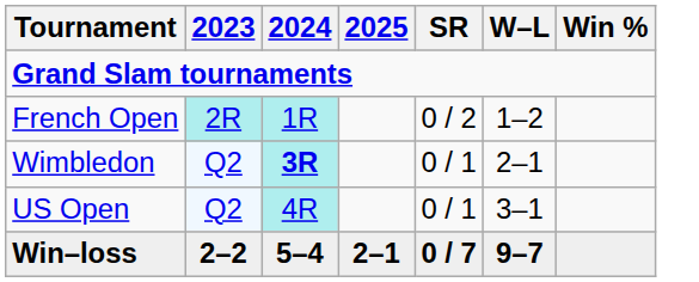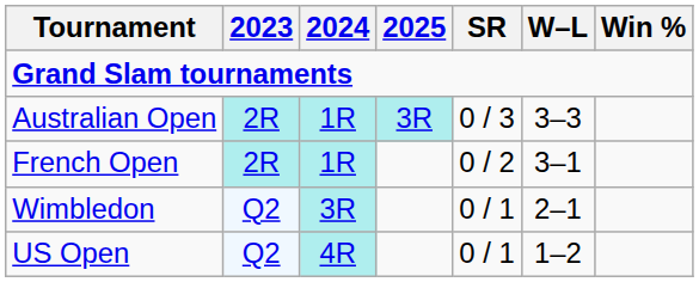 <table class=wikitable style=text-align:center>
 <tr>
 <th>Tournament</th>
 <th><a href='#'>2023</a></th>
 <th><a href='#'>2024</a></th>
 <th><a href='#'>2025</a></th>
 <th>SR</th>
 <th>W–L</th>
 <th>Win %</th>
 </tr>
 <tr>
 <td colspan=7 style=text-align:left><strong><a href='#'>Grand Slam tournaments</a></strong></td>
 </tr>
 <tr>
+<td style=text-align:left><a href='#'>Australian Open</a></td>
+<td style=background:#afeeee><a href='#'>2R</a></td>
+<td bgcolor=afeeee><a href='#'>1R</a></td>
+<td bgcolor=afeeee><a href='#'>3R</a></td>
+<td>0 / 3</td>
+<td>3–3</td>
+<td></td>
+</tr>
+<tr>
 <td style=text-align:left><a href='#'>French Open</a></td>
 <td style=background:#afeeee><a href='#'>2R</a></td>
 <td style=background:#afeeee><a href='#'>1R</a></td>
 <td></td>
 <td>0 / 2</td>
-<td>1–2</td>
+<td>3–1</td>
 <td></td>
 </tr>
 <tr>
 <td style=text-align:left><a href='#'>Wimbledon</a></td>
 <td style=background:#f0f8ff><a href='#'>Q2</a></td>
-<td style=background:#afeeee><strong><a href='#'>3R</a></strong></td>
+<td style=background:#afeeee><a href='#'>3R</a></td>
 <td></td>
 <td>0 / 1</td>
 <td>2–1</td>
 <td></td>
 </tr>
 <tr>
 <td style=text-align:left><a href='#'>US Open</a></td>
 <td style=background:#f0f8ff><a href='#'>Q2</a></td>
 <td style=background:#afeeee><a href='#'>4R</a></td>
 <td></td>
 <td>0 / 1</td>
-<td>3–1</td>
-<td></td>
-</tr>
-<tr style=background:#efefef;font-weight:bold>
-<td style=text-align:left>Win–loss</td>
-<td>2–2</td>
-<td>5–4</td>
-<td>2–1</td>
-<td>0 / 7</td>
-<td>9–7</td>
+<td>1–2</td>
 <td></td>
 </tr>
 </table>
